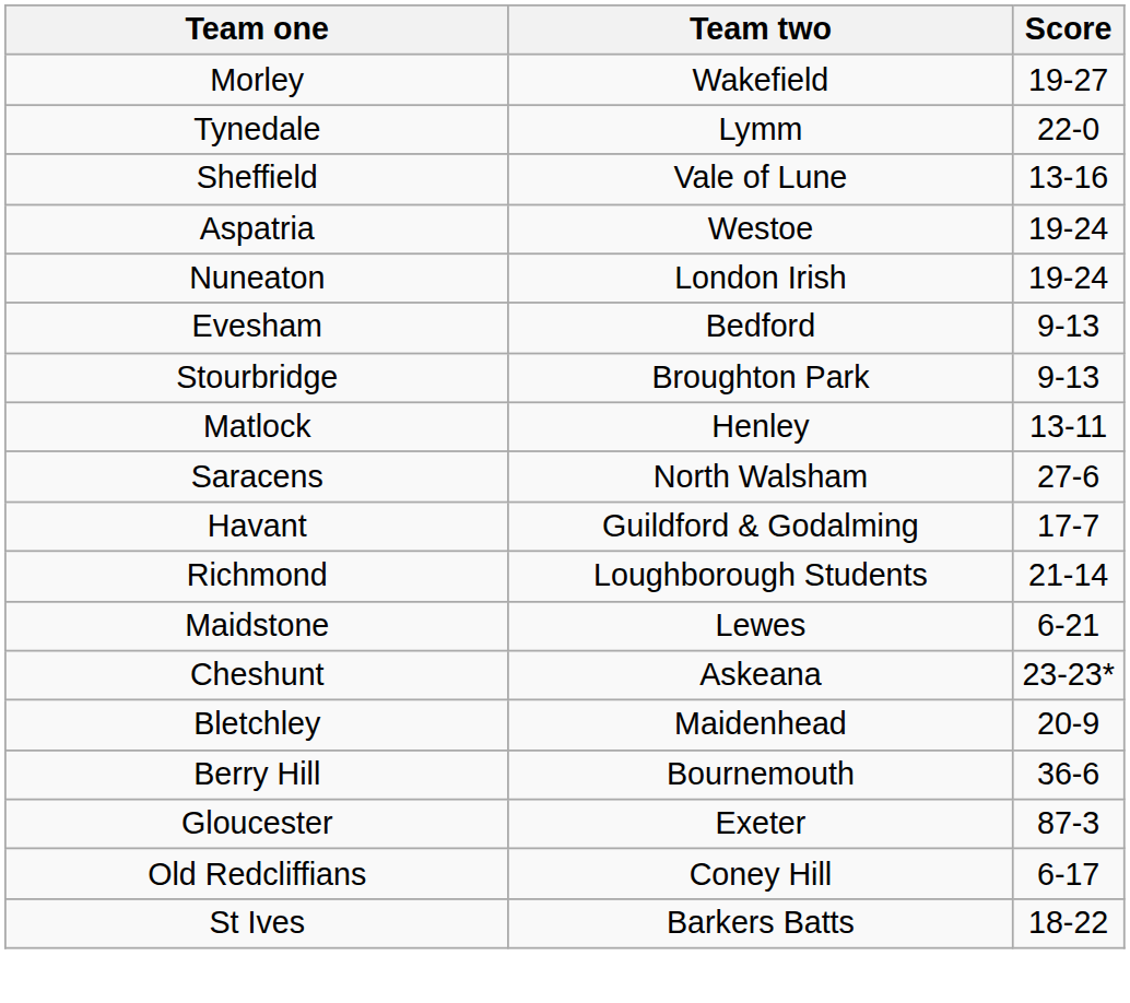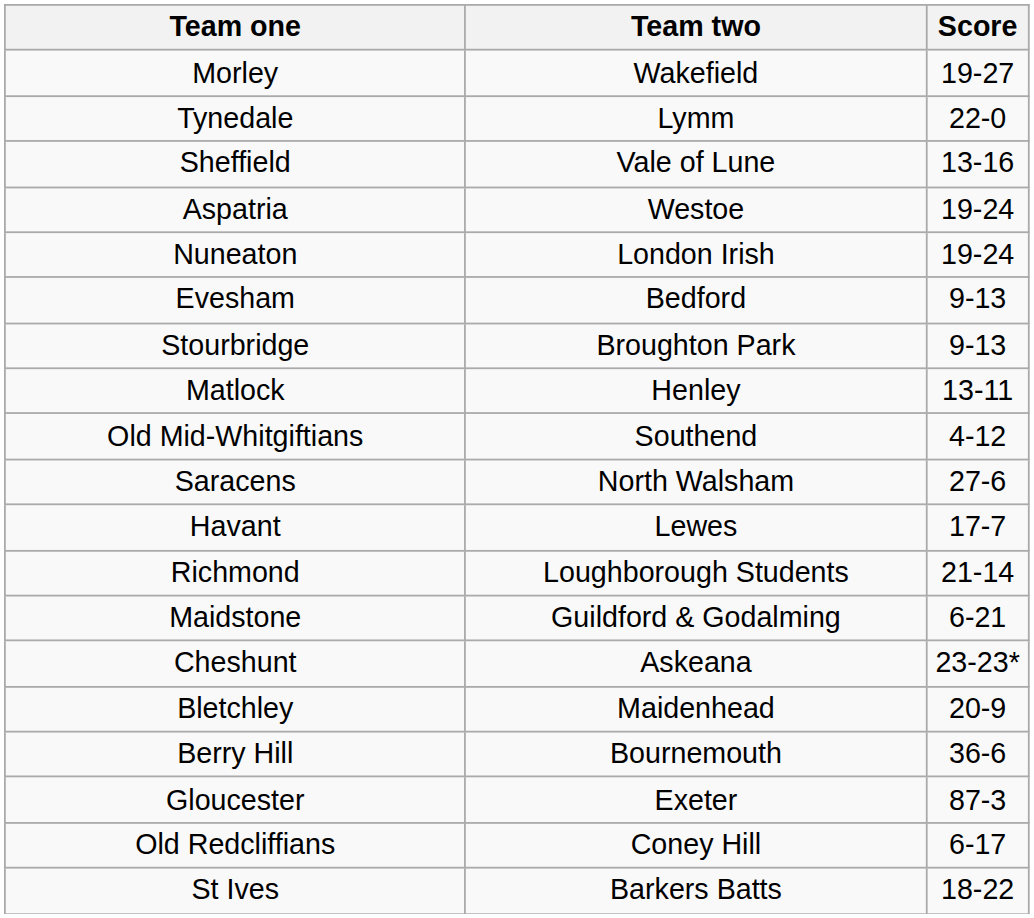 <table class="wikitable" style="text-align: center">
 <tr>
 <th width=250>Team one</th>
 <th width=250>Team two</th>
 <th width=50>Score</th>
 </tr>
 <tr>
 <td>Morley</td>
 <td>Wakefield</td>
 <td>19-27</td>
 </tr>
 <tr>
 <td>Tynedale</td>
 <td>Lymm</td>
 <td>22-0</td>
 </tr>
 <tr>
 <td>Sheffield</td>
 <td>Vale of Lune</td>
 <td>13-16</td>
 </tr>
 <tr>
 <td>Aspatria</td>
 <td>Westoe</td>
 <td>19-24</td>
 </tr>
 <tr>
 <td>Nuneaton</td>
 <td>London Irish</td>
 <td>19-24</td>
 </tr>
 <tr>
 <td>Evesham</td>
 <td>Bedford</td>
 <td>9-13</td>
 </tr>
 <tr>
 <td>Stourbridge</td>
 <td>Broughton Park</td>
 <td>9-13</td>
 </tr>
 <tr>
 <td>Matlock</td>
 <td>Henley</td>
 <td>13-11</td>
 </tr>
 <tr>
+<td>Old Mid-Whitgiftians</td>
+<td>Southend</td>
+<td>4-12</td>
+</tr>
+<tr>
 <td>Saracens</td>
 <td>North Walsham</td>
 <td>27-6</td>
 </tr>
 <tr>
 <td>Havant</td>
-<td>Guildford & Godalming</td>
+<td>Lewes</td>
 <td>17-7</td>
 </tr>
 <tr>
 <td>Richmond</td>
 <td>Loughborough Students</td>
 <td>21-14</td>
 </tr>
 <tr>
 <td>Maidstone</td>
-<td>Lewes</td>
+<td>Guildford & Godalming</td>
 <td>6-21</td>
 </tr>
 <tr>
 <td>Cheshunt</td>
 <td>Askeana</td>
 <td>23-23*</td>
 </tr>
 <tr>
 <td>Bletchley</td>
 <td>Maidenhead</td>
 <td>20-9</td>
 </tr>
 <tr>
 <td>Berry Hill</td>
 <td>Bournemouth</td>
 <td>36-6</td>
 </tr>
 <tr>
 <td>Gloucester</td>
 <td>Exeter</td>
 <td>87-3</td>
 </tr>
 <tr>
 <td>Old Redcliffians</td>
 <td>Coney Hill</td>
 <td>6-17</td>
 </tr>
 <tr>
 <td>St Ives</td>
 <td>Barkers Batts</td>
 <td>18-22</td>
 </tr>
 </table>
